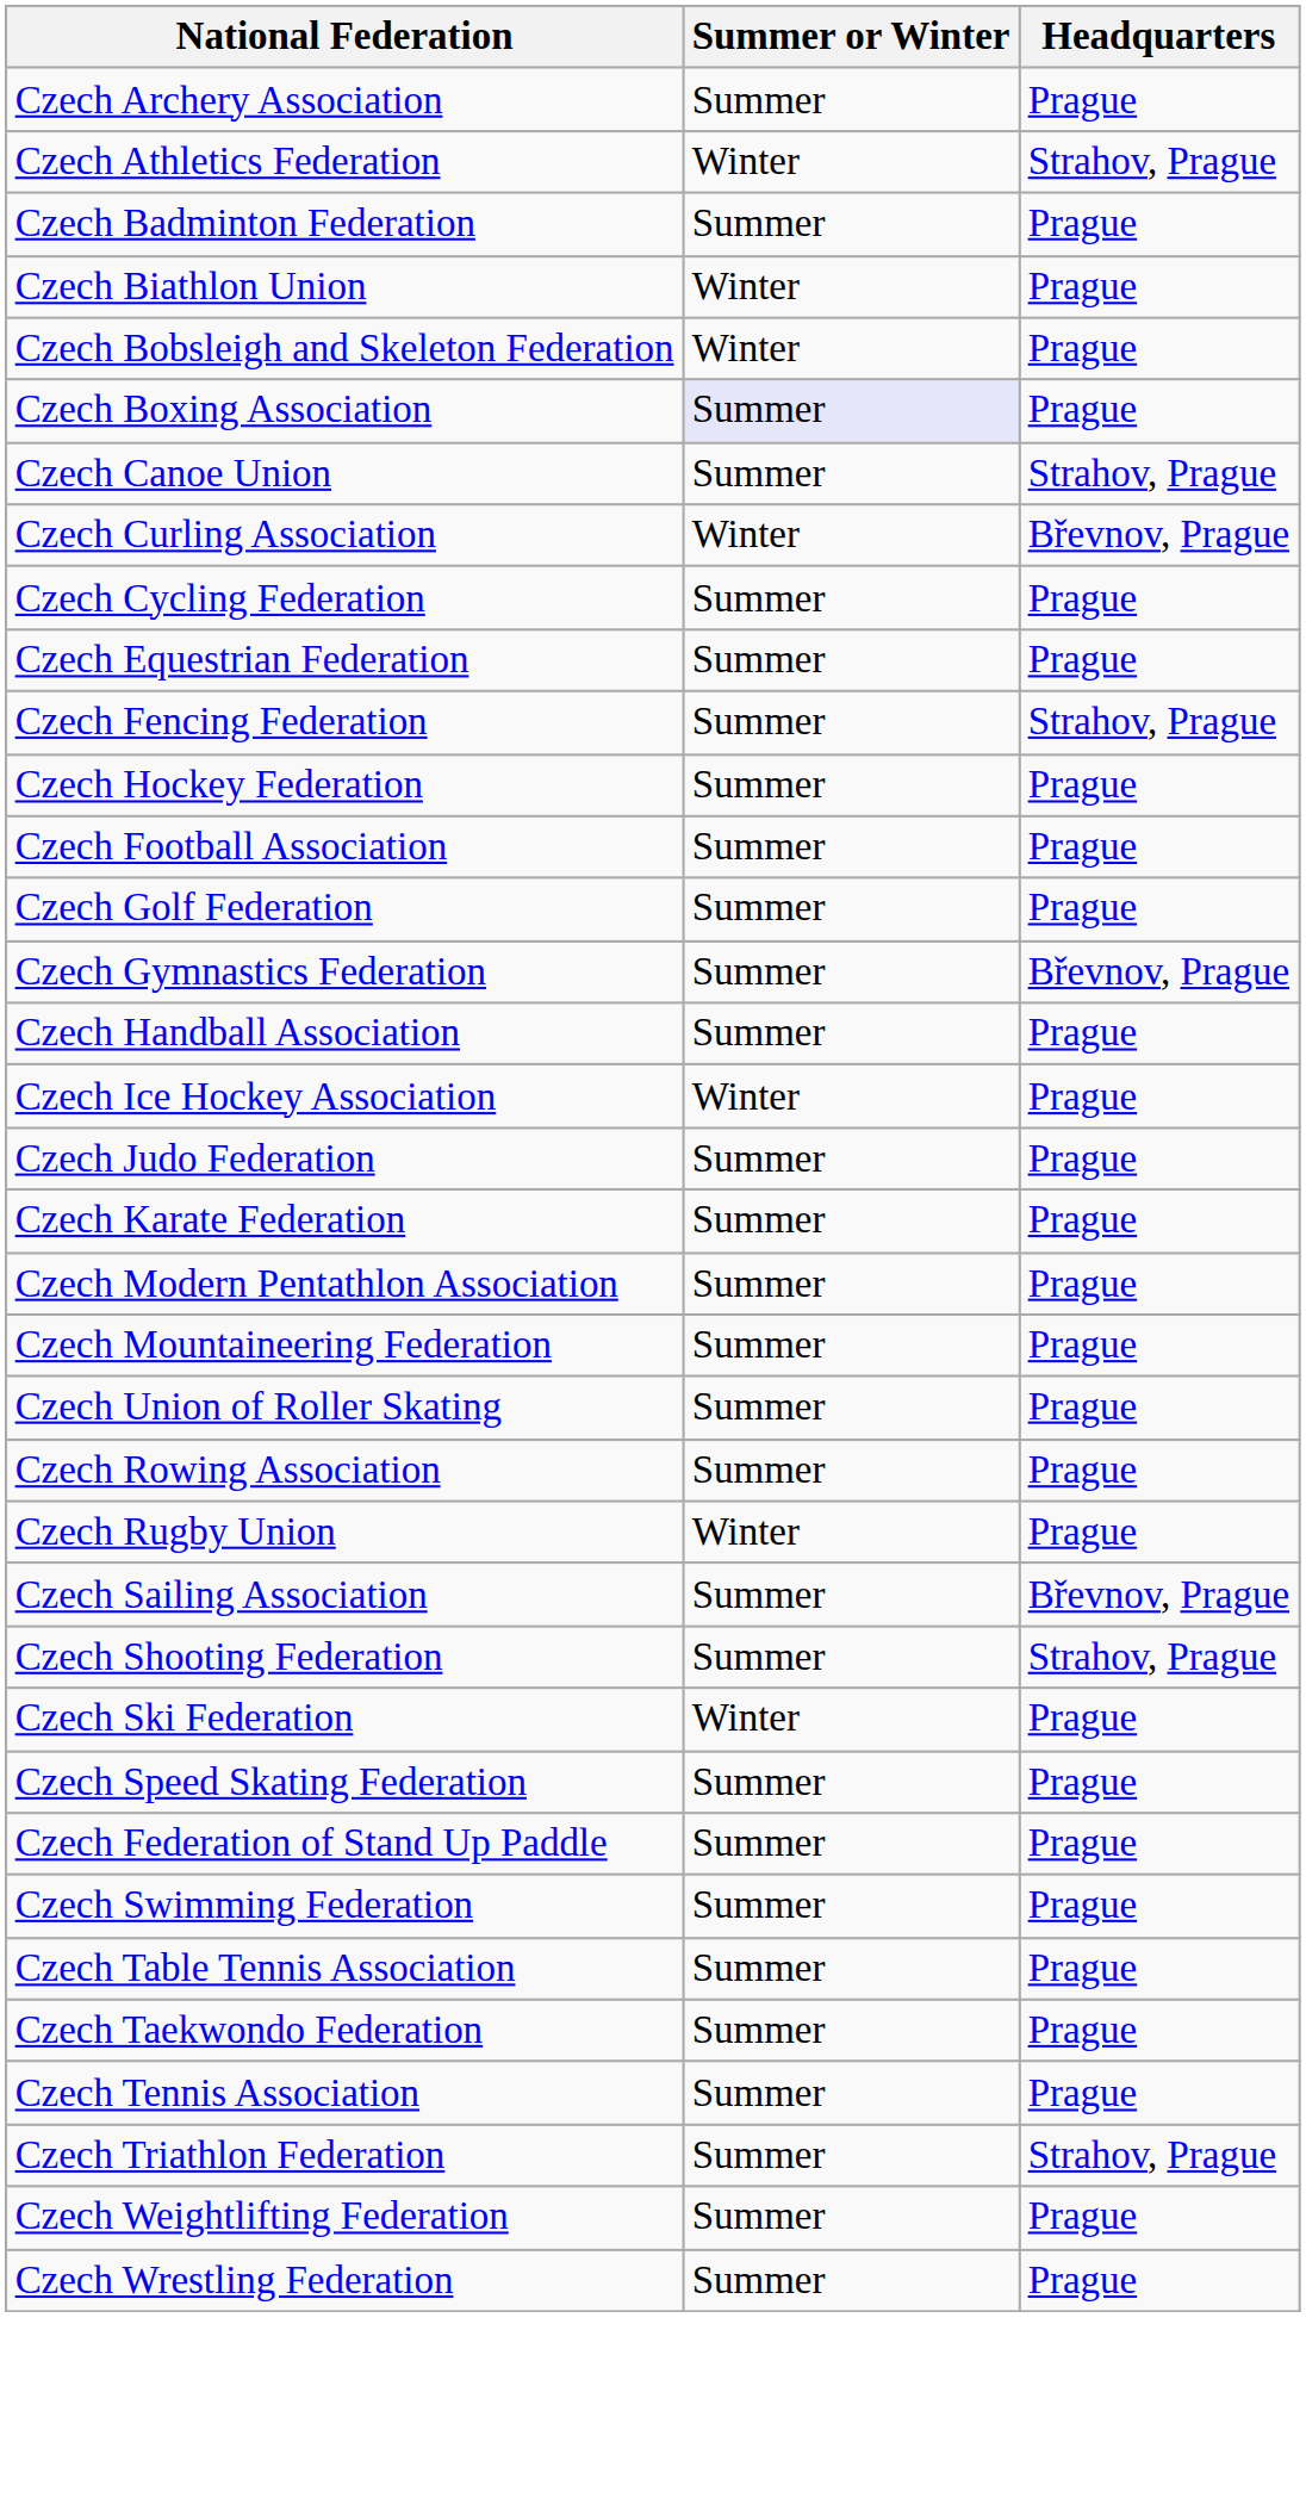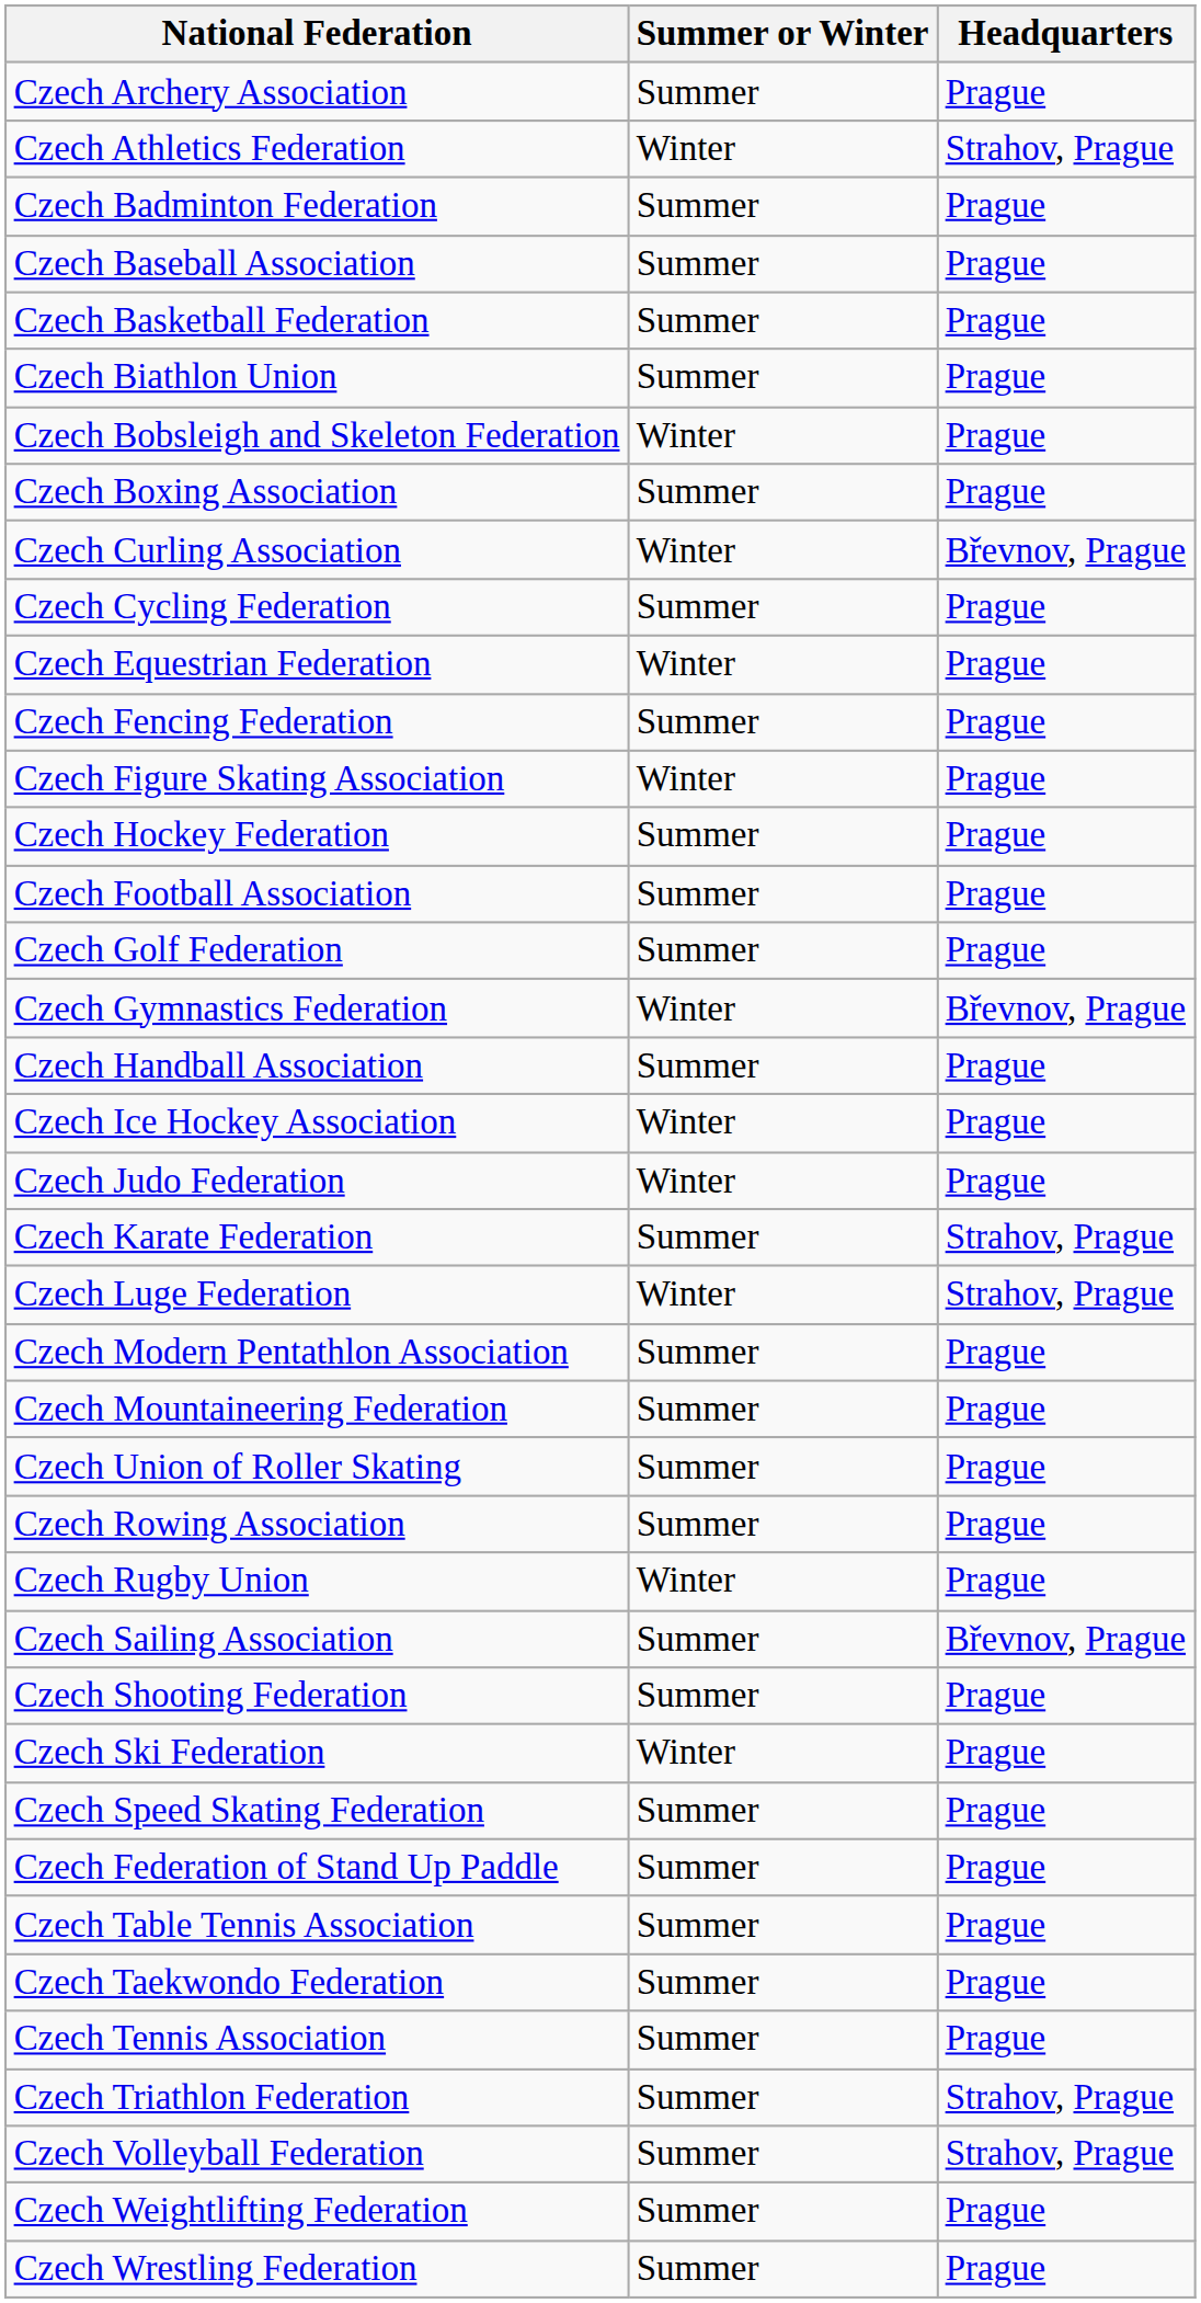 <table class="wikitable sortable">
 <tr>
 <th>National Federation</th>
 <th>Summer or Winter</th>
 <th>Headquarters</th>
 </tr>
 <tr>
 <td><a href='#'>Czech Archery Association</a></td>
 <td>Summer</td>
 <td><a href='#'>Prague</a></td>
 </tr>
 <tr>
 <td><a href='#'>Czech Athletics Federation</a></td>
 <td>Winter</td>
 <td><a href='#'>Strahov</a>, <a href='#'>Prague</a></td>
 </tr>
 <tr>
 <td><a href='#'>Czech Badminton Federation</a></td>
 <td>Summer</td>
 <td><a href='#'>Prague</a></td>
 </tr>
 <tr>
+<td><a href='#'>Czech Baseball Association</a></td>
+<td>Summer</td>
+<td><a href='#'>Prague</a></td>
+</tr>
+<tr>
+<td><a href='#'>Czech Basketball Federation</a></td>
+<td>Summer</td>
+<td><a href='#'>Prague</a></td>
+</tr>
+<tr>
 <td><a href='#'>Czech Biathlon Union</a></td>
-<td>Winter</td>
+<td>Summer</td>
 <td><a href='#'>Prague</a></td>
 </tr>
 <tr>
 <td><a href='#'>Czech Bobsleigh and Skeleton Federation</a></td>
 <td>Winter</td>
 <td><a href='#'>Prague</a></td>
 </tr>
 <tr>
 <td><a href='#'>Czech Boxing Association</a></td>
-<td style="background: lavender;">Summer</td>
+<td>Summer</td>
 <td><a href='#'>Prague</a></td>
-</tr>
-<tr>
-<td><a href='#'>Czech Canoe Union</a></td>
-<td>Summer</td>
-<td><a href='#'>Strahov</a>, <a href='#'>Prague</a></td>
 </tr>
 <tr>
 <td><a href='#'>Czech Curling Association</a></td>
 <td>Winter</td>
 <td><a href='#'>Břevnov</a>, <a href='#'>Prague</a></td>
 </tr>
 <tr>
 <td><a href='#'>Czech Cycling Federation</a></td>
 <td>Summer</td>
 <td><a href='#'>Prague</a></td>
 </tr>
 <tr>
 <td><a href='#'>Czech Equestrian Federation</a></td>
-<td>Summer</td>
+<td>Winter</td>
 <td><a href='#'>Prague</a></td>
 </tr>
 <tr>
 <td><a href='#'>Czech Fencing Federation</a></td>
 <td>Summer</td>
-<td><a href='#'>Strahov</a>, <a href='#'>Prague</a></td>
+<td><a href='#'>Prague</a></td>
+</tr>
+<tr>
+<td><a href='#'>Czech Figure Skating Association</a></td>
+<td>Winter</td>
+<td><a href='#'>Prague</a></td>
 </tr>
 <tr>
 <td><a href='#'>Czech Hockey Federation</a></td>
 <td>Summer</td>
 <td><a href='#'>Prague</a></td>
 </tr>
 <tr>
 <td><a href='#'>Czech Football Association</a></td>
 <td>Summer</td>
 <td><a href='#'>Prague</a></td>
 </tr>
 <tr>
 <td><a href='#'>Czech Golf Federation</a></td>
 <td>Summer</td>
 <td><a href='#'>Prague</a></td>
 </tr>
 <tr>
 <td><a href='#'>Czech Gymnastics Federation</a></td>
-<td>Summer</td>
+<td>Winter</td>
 <td><a href='#'>Břevnov</a>, <a href='#'>Prague</a></td>
 </tr>
 <tr>
 <td><a href='#'>Czech Handball Association</a></td>
 <td>Summer</td>
 <td><a href='#'>Prague</a></td>
 </tr>
 <tr>
 <td><a href='#'>Czech Ice Hockey Association</a></td>
 <td>Winter</td>
 <td><a href='#'>Prague</a></td>
 </tr>
 <tr>
 <td><a href='#'>Czech Judo Federation</a></td>
-<td>Summer</td>
+<td>Winter</td>
 <td><a href='#'>Prague</a></td>
 </tr>
 <tr>
 <td><a href='#'>Czech Karate Federation</a></td>
 <td>Summer</td>
-<td><a href='#'>Prague</a></td>
+<td><a href='#'>Strahov</a>, <a href='#'>Prague</a></td>
+</tr>
+<tr>
+<td><a href='#'>Czech Luge Federation</a></td>
+<td>Winter</td>
+<td><a href='#'>Strahov</a>, <a href='#'>Prague</a></td>
 </tr>
 <tr>
 <td><a href='#'>Czech Modern Pentathlon Association</a></td>
 <td>Summer</td>
 <td><a href='#'>Prague</a></td>
 </tr>
 <tr>
 <td><a href='#'>Czech Mountaineering Federation</a></td>
 <td>Summer</td>
 <td><a href='#'>Prague</a></td>
 </tr>
 <tr>
 <td><a href='#'>Czech Union of Roller Skating</a></td>
 <td>Summer</td>
 <td><a href='#'>Prague</a></td>
 </tr>
 <tr>
 <td><a href='#'>Czech Rowing Association</a></td>
 <td>Summer</td>
 <td><a href='#'>Prague</a></td>
 </tr>
 <tr>
 <td><a href='#'>Czech Rugby Union</a></td>
 <td>Winter</td>
 <td><a href='#'>Prague</a></td>
 </tr>
 <tr>
 <td><a href='#'>Czech Sailing Association</a></td>
 <td>Summer</td>
 <td><a href='#'>Břevnov</a>, <a href='#'>Prague</a></td>
 </tr>
 <tr>
 <td><a href='#'>Czech Shooting Federation</a></td>
 <td>Summer</td>
-<td><a href='#'>Strahov</a>, <a href='#'>Prague</a></td>
+<td><a href='#'>Prague</a></td>
 </tr>
 <tr>
 <td><a href='#'>Czech Ski Federation</a></td>
 <td>Winter</td>
 <td><a href='#'>Prague</a></td>
 </tr>
 <tr>
 <td><a href='#'>Czech Speed Skating Federation</a></td>
 <td>Summer</td>
 <td><a href='#'>Prague</a></td>
 </tr>
 <tr>
 <td><a href='#'>Czech Federation of Stand Up Paddle</a></td>
-<td>Summer</td>
-<td><a href='#'>Prague</a></td>
-</tr>
-<tr>
-<td><a href='#'>Czech Swimming Federation</a></td>
 <td>Summer</td>
 <td><a href='#'>Prague</a></td>
 </tr>
 <tr>
 <td><a href='#'>Czech Table Tennis Association</a></td>
 <td>Summer</td>
 <td><a href='#'>Prague</a></td>
 </tr>
 <tr>
 <td><a href='#'>Czech Taekwondo Federation</a></td>
 <td>Summer</td>
 <td><a href='#'>Prague</a></td>
 </tr>
 <tr>
 <td><a href='#'>Czech Tennis Association</a></td>
 <td>Summer</td>
 <td><a href='#'>Prague</a></td>
 </tr>
 <tr>
 <td><a href='#'>Czech Triathlon Federation</a></td>
 <td>Summer</td>
 <td><a href='#'>Strahov</a>, <a href='#'>Prague</a></td>
 </tr>
 <tr>
+<td><a href='#'>Czech Volleyball Federation</a></td>
+<td>Summer</td>
+<td><a href='#'>Strahov</a>, <a href='#'>Prague</a></td>
+</tr>
+<tr>
 <td><a href='#'>Czech Weightlifting Federation</a></td>
 <td>Summer</td>
 <td><a href='#'>Prague</a></td>
 </tr>
 <tr>
 <td><a href='#'>Czech Wrestling Federation</a></td>
 <td>Summer</td>
 <td><a href='#'>Prague</a></td>
 </tr>
 </table>
